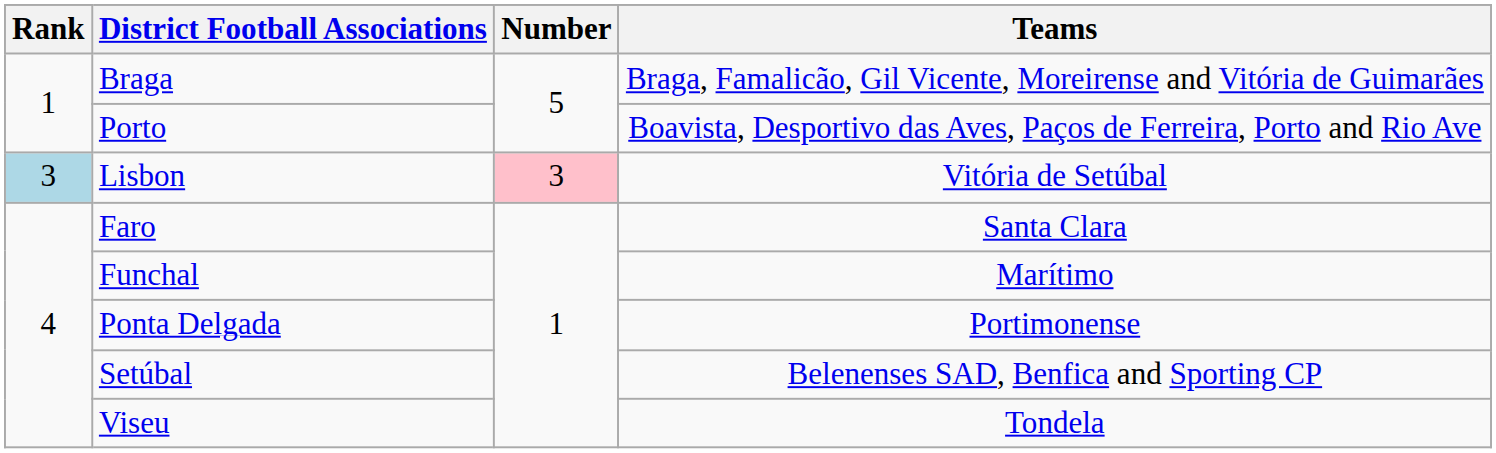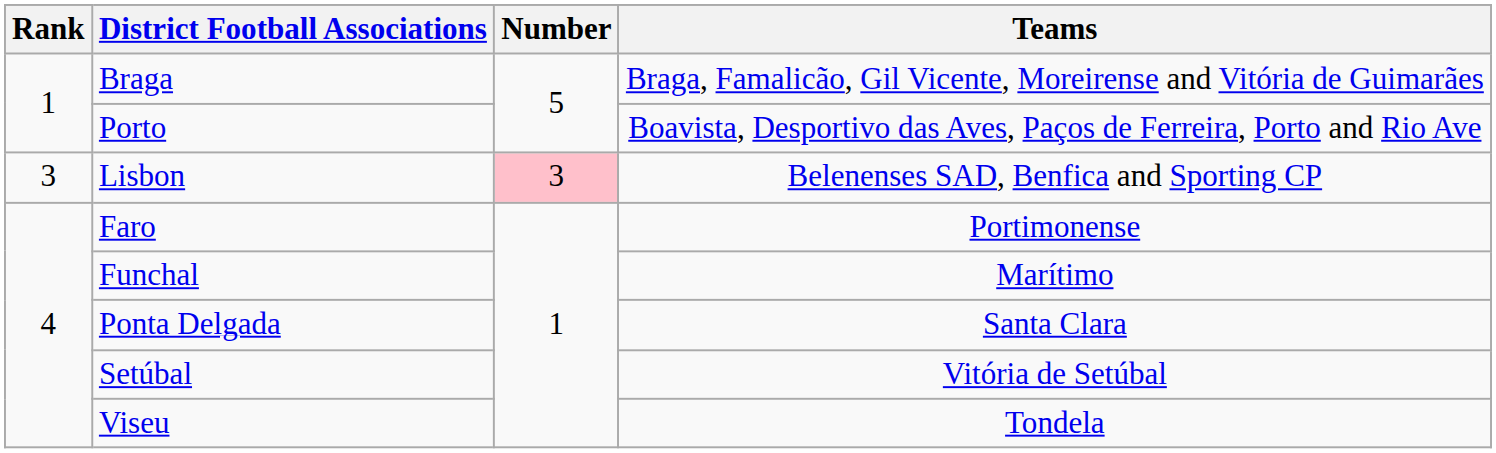 <table class="wikitable">
 <tr>
 <th>Rank</th>
 <th><a href='#'>District Football Associations</a></th>
 <th>Number</th>
 <th>Teams</th>
 </tr>
 <tr>
 <td rowspan=2 align=center>1</td>
 <td> <a href='#'>Braga</a></td>
 <td rowspan=2 align=center>5</td>
 <td align=center><a href='#'>Braga</a>, <a href='#'>Famalicão</a>, <a href='#'>Gil Vicente</a>, <a href='#'>Moreirense</a> and <a href='#'>Vitória de Guimarães</a></td>
 </tr>
 <tr>
 <td> <a href='#'>Porto</a></td>
 <td align=center><a href='#'>Boavista</a>, <a href='#'>Desportivo das Aves</a>, <a href='#'>Paços de Ferreira</a>, <a href='#'>Porto</a> and <a href='#'>Rio Ave</a></td>
 </tr>
 <tr>
-<td align=center style="background: lightblue;">3</td>
+<td align=center>3</td>
 <td> <a href='#'>Lisbon</a></td>
 <td align=center style="background: pink;">3</td>
-<td align=center><a href='#'>Vitória de Setúbal</a></td>
+<td align=center><a href='#'>Belenenses SAD</a>, <a href='#'>Benfica</a> and <a href='#'>Sporting CP</a></td>
 </tr>
 <tr>
 <td rowspan=5 align=center>4</td>
 <td> <a href='#'>Faro</a></td>
 <td rowspan=5 align=center>1</td>
-<td align=center><a href='#'>Santa Clara</a></td>
+<td align=center><a href='#'>Portimonense</a></td>
 </tr>
 <tr>
 <td> <a href='#'>Funchal</a></td>
 <td align=center><a href='#'>Marítimo</a></td>
 </tr>
 <tr>
 <td> <a href='#'>Ponta Delgada</a></td>
-<td align=center><a href='#'>Portimonense</a></td>
+<td align=center><a href='#'>Santa Clara</a></td>
 </tr>
 <tr>
 <td> <a href='#'>Setúbal</a></td>
-<td align=center><a href='#'>Belenenses SAD</a>, <a href='#'>Benfica</a> and <a href='#'>Sporting CP</a></td>
+<td align=center><a href='#'>Vitória de Setúbal</a></td>
 </tr>
 <tr>
 <td> <a href='#'>Viseu</a></td>
 <td align=center><a href='#'>Tondela</a></td>
 </tr>
 </table>
